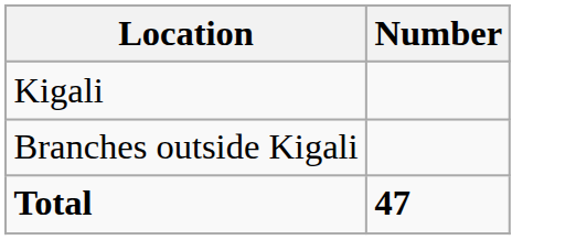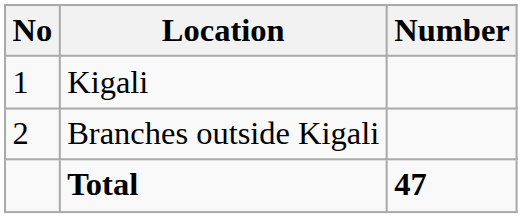 <table class="wikitable">
 <tr>
+<th>No</th>
 <th>Location</th>
 <th>Number</th>
 </tr>
 <tr>
+<td>1</td>
 <td>Kigali</td>
 <td></td>
 </tr>
 <tr>
+<td>2</td>
 <td>Branches outside Kigali</td>
 <td></td>
 </tr>
 <tr>
+<td></td>
 <td><strong>Total</strong></td>
 <td><strong>47</strong></td>
 </tr>
 </table>
